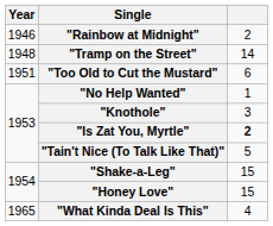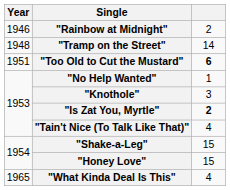 <table class="wikitable plainrowheaders" style="text-align:center;">
 <tr>
 <th>Year</th>
 <th>Single</th>
 <th width="45"><br></th>
 </tr>
 <tr>
 <td>1946</td>
 <th scope="row">"Rainbow at Midnight" </th>
 <td>2</td>
 </tr>
 <tr>
 <td>1948</td>
 <th scope="row">"Tramp on the Street"</th>
 <td>14</td>
 </tr>
 <tr>
 <td>1951</td>
 <th scope="row">"Too Old to Cut the Mustard" </th>
-<td>6</td>
+<td><strong>6</strong></td>
 </tr>
 <tr>
 <td rowspan="4">1953</td>
 <th scope="row">"No Help Wanted" </th>
 <td>1</td>
 </tr>
 <tr>
 <th scope="row">"Knothole" </th>
 <td>3</td>
 </tr>
 <tr>
 <th scope="row">"Is Zat You, Myrtle" </th>
 <td><strong>2</strong></td>
 </tr>
 <tr>
 <th scope="row">"Tain't Nice (To Talk Like That)" </th>
-<td>5</td>
+<td>4</td>
 </tr>
 <tr>
 <td rowspan="2">1954</td>
 <th scope="row">"Shake-a-Leg" </th>
 <td>15</td>
 </tr>
 <tr>
 <th scope="row">"Honey Love" </th>
 <td>15</td>
 </tr>
 <tr>
 <td>1965</td>
 <th scope="row">"What Kinda Deal Is This"</th>
 <td>4</td>
 </tr>
 </table>
